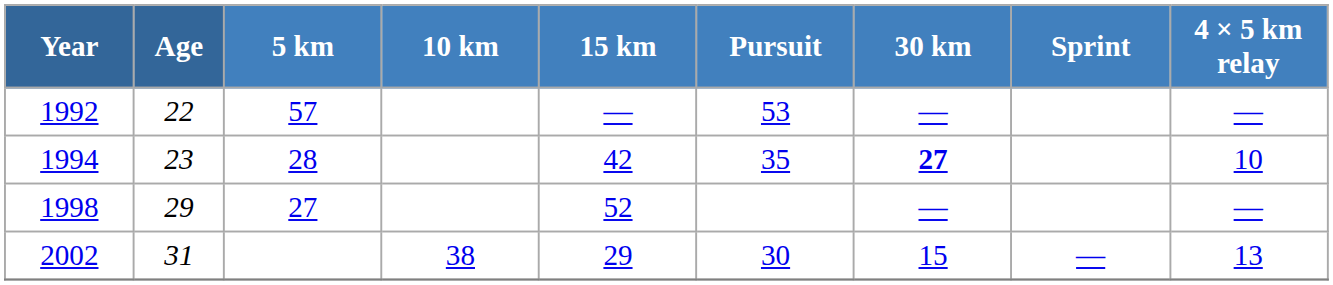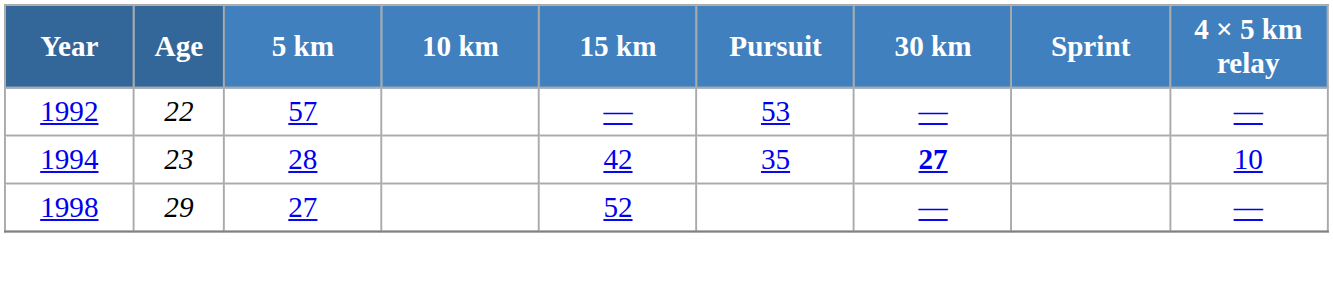 <table class="wikitable" style="font-size:95%; text-align:center; border:grey solid 1px; border-collapse:collapse; background:#ffffff;">
 <tr>
 <th style="background-color:#369; color:white; width:60px;"> Year </th>
 <th style="background-color:#369; color:white; width:40px;"> Age </th>
 <th style="background-color:#4180be; color:white; width:75px;"> 5 km </th>
 <th style="background-color:#4180be; color:white; width:75px;"> 10 km </th>
 <th style="background-color:#4180be; color:white; width:75px;"> 15 km </th>
 <th style="background-color:#4180be; color:white; width:75px;"> Pursuit </th>
 <th style="background-color:#4180be; color:white; width:75px;"> 30 km </th>
 <th style="background-color:#4180be; color:white; width:75px;"> Sprint </th>
 <th style="background-color:#4180be; color:white; width:75px;"> 4 × 5 km <br> relay </th>
 </tr>
 <tr>
 <td><a href='#'>1992</a></td>
 <td><em>22</em></td>
 <td><a href='#'>57</a></td>
 <td></td>
 <td><a href='#'>—</a></td>
 <td><a href='#'>53</a></td>
 <td><a href='#'>—</a></td>
 <td></td>
 <td><a href='#'>—</a></td>
 </tr>
 <tr>
 <td><a href='#'>1994</a></td>
 <td><em>23</em></td>
 <td><a href='#'>28</a></td>
 <td></td>
 <td><a href='#'>42</a></td>
 <td><a href='#'>35</a></td>
 <td><strong><a href='#'>27</a></strong></td>
 <td></td>
 <td><a href='#'>10</a></td>
 </tr>
 <tr>
 <td><a href='#'>1998</a></td>
 <td><em>29</em></td>
 <td><a href='#'>27</a></td>
 <td></td>
 <td><a href='#'>52</a></td>
 <td><a href='#'></a></td>
 <td><a href='#'>—</a></td>
 <td></td>
 <td><a href='#'>—</a></td>
 </tr>
 <tr>
-<td><a href='#'>2002</a></td>
-<td><em>31</em></td>
-<td></td>
-<td><a href='#'>38</a></td>
-<td><a href='#'>29</a></td>
-<td><a href='#'>30</a></td>
-<td><a href='#'>15</a></td>
-<td><a href='#'>—</a></td>
-<td><a href='#'>13</a></td>
-</tr>
-<tr>
 </tr>
 </table>
